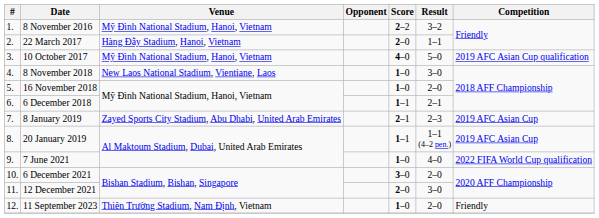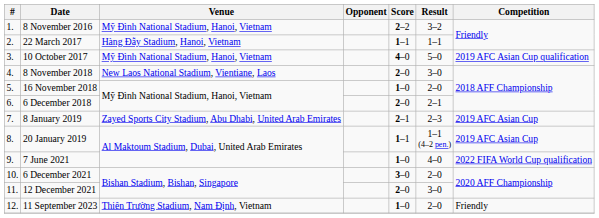 <table class="wikitable">
 <tr>
 <th>#</th>
 <th>Date</th>
 <th>Venue</th>
 <th>Opponent</th>
 <th>Score</th>
 <th>Result</th>
 <th>Competition</th>
 </tr>
 <tr>
 <td>1.</td>
 <td>8 November 2016</td>
 <td><a href='#'>Mỹ Đình National Stadium</a>, <a href='#'>Hanoi</a>, <a href='#'>Vietnam</a></td>
 <td></td>
 <td align=center><strong>2</strong>–2</td>
 <td align=center>3–2</td>
 <td rowspan="2"><a href='#'>Friendly</a></td>
 </tr>
 <tr>
 <td>2.</td>
 <td>22 March 2017</td>
 <td><a href='#'>Hàng Đẫy Stadium</a>, <a href='#'>Hanoi</a>, <a href='#'>Vietnam</a></td>
 <td></td>
-<td style="text-align:center;"><strong>2</strong>–0</td>
+<td align=center><strong>1</strong>–1</td>
 <td align=center>1–1</td>
 </tr>
 <tr>
 <td>3.</td>
 <td>10 October 2017</td>
 <td><a href='#'>Mỹ Đình National Stadium</a>, <a href='#'>Hanoi</a>, <a href='#'>Vietnam</a></td>
 <td></td>
 <td align=center><strong>4</strong>–0</td>
 <td align=center>5–0</td>
 <td><a href='#'>2019 AFC Asian Cup qualification</a></td>
 </tr>
 <tr>
 <td>4.</td>
 <td>8 November 2018</td>
 <td><a href='#'>New Laos National Stadium</a>, <a href='#'>Vientiane</a>, <a href='#'>Laos</a></td>
 <td></td>
-<td align=center><strong>1</strong>–0</td>
+<td style="text-align:center;"><strong>2</strong>–0</td>
 <td align=center>3–0</td>
 <td rowspan="3"><a href='#'>2018 AFF Championship</a></td>
 </tr>
 <tr>
 <td>5.</td>
 <td>16 November 2018</td>
 <td rowspan="2">Mỹ Đình National Stadium, Hanoi, Vietnam</td>
 <td></td>
 <td align=center><strong>1</strong>–0</td>
 <td align=center>2–0</td>
 </tr>
 <tr>
 <td>6.</td>
 <td>6 December 2018</td>
 <td></td>
-<td align=center><strong>1</strong>–1</td>
+<td style="text-align:center;"><strong>2</strong>–0</td>
 <td align=center>2–1</td>
 </tr>
 <tr>
 <td>7.</td>
 <td>8 January 2019</td>
 <td><a href='#'>Zayed Sports City Stadium</a>, <a href='#'>Abu Dhabi</a>, <a href='#'>United Arab Emirates</a></td>
 <td></td>
 <td align=center><strong>2</strong>–1</td>
 <td align=center>2–3</td>
 <td><a href='#'>2019 AFC Asian Cup</a></td>
 </tr>
 <tr>
 <td>8.</td>
 <td>20 January 2019</td>
 <td rowspan=2><a href='#'>Al Maktoum Stadium</a>, <a href='#'>Dubai</a>, United Arab Emirates</td>
 <td></td>
 <td align=center><strong>1</strong>–1</td>
 <td align=center>1–1 <br><small>(4–2 <a href='#'>pen.</a>)</small><br></td>
 <td><a href='#'>2019 AFC Asian Cup</a></td>
 </tr>
 <tr>
 <td>9.</td>
 <td>7 June 2021</td>
 <td></td>
 <td align=center><strong>1</strong>–0</td>
 <td align=center>4–0</td>
 <td><a href='#'>2022 FIFA World Cup qualification</a></td>
 </tr>
 <tr>
 <td>10.</td>
 <td>6 December 2021</td>
 <td rowspan="2"><a href='#'>Bishan Stadium</a>, <a href='#'>Bishan</a>, <a href='#'>Singapore</a></td>
 <td></td>
 <td align=center><strong>3</strong>–0</td>
 <td align=center>2–0</td>
 <td rowspan="2"><a href='#'>2020 AFF Championship</a></td>
 </tr>
 <tr>
 <td>11.</td>
 <td>12 December 2021</td>
 <td></td>
 <td align=center><strong>2</strong>–0</td>
 <td align=center>3–0</td>
 </tr>
 <tr>
 <td>12.</td>
 <td>11 September 2023</td>
 <td><a href='#'>Thiên Trường Stadium</a>, <a href='#'>Nam Định</a>, Vietnam</td>
 <td></td>
 <td align=center><strong>1</strong>–0</td>
 <td align=center>2–0</td>
 <td>Friendly</td>
 </tr>
 <tr>
 </tr>
 </table>
